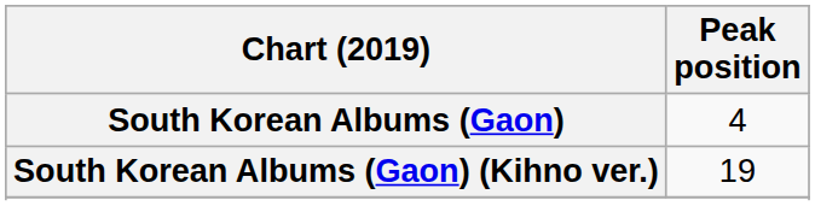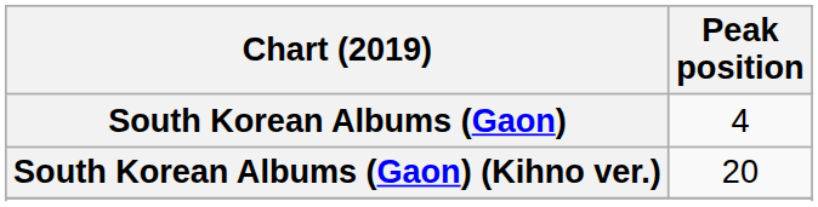 <table class="wikitable plainrowheaders" style="text-align:center">
 <tr>
 <th scope="col">Chart (2019)</th>
 <th scope="col">Peak<br>position</th>
 </tr>
 <tr>
 <th scope="row">South Korean Albums (<a href='#'>Gaon</a>)</th>
 <td>4</td>
 </tr>
 <tr>
 <th scope="row">South Korean Albums (<a href='#'>Gaon</a>) (Kihno ver.) </th>
-<td>19</td>
+<td>20</td>
 </tr>
 <tr>
 </tr>
 <tr>
 </tr>
 </table>
